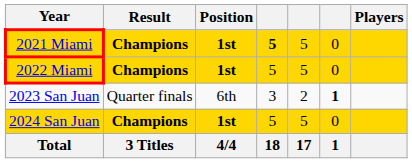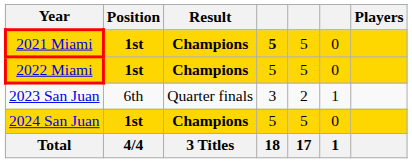 <table class="wikitable" style="text-align: center;">
 <tr>
 <th>Year</th>
+<th>Position</th>
 <th>Result</th>
-<th>Position</th>
 <th width=25px></th>
 <th width=25px></th>
 <th width=25px></th>
 <th>Players</th>
 </tr>
 <tr bgcolor=gold>
 <td style="border: 3px solid red" "text-align:left;"> <a href='#'>2021 Miami</a></td>
+<td><strong>1st</strong></td>
 <td><strong>Champions</strong></td>
-<td><strong>1st</strong></td>
 <td><strong>5</strong></td>
 <td>5</td>
 <td>0</td>
 <td></td>
 </tr>
 <tr bgcolor=gold>
 <td style="border: 3px solid red" "text-align:left;"> <a href='#'>2022 Miami</a></td>
+<td><strong>1st</strong></td>
 <td><strong>Champions</strong></td>
-<td><strong>1st</strong></td>
 <td>5</td>
 <td>5</td>
 <td>0</td>
 <td></td>
 </tr>
 <tr>
 <td style="text-align:left;"> <a href='#'>2023 San Juan</a></td>
+<td>6th</td>
 <td>Quarter finals</td>
-<td>6th</td>
 <td>3</td>
 <td>2</td>
-<td><strong>1</strong></td>
+<td>1</td>
 <td></td>
 </tr>
 <tr bgcolor=gold>
 <td style="text-align:left;"> <a href='#'>2024 San Juan</a></td>
+<td><strong>1st</strong></td>
 <td><strong>Champions</strong></td>
-<td><strong>1st</strong></td>
 <td>5</td>
 <td>5</td>
 <td>0</td>
 <td></td>
 </tr>
 <tr>
 <th>Total</th>
+<th>4/4</th>
 <th>3 Titles</th>
-<th>4/4</th>
 <th>18</th>
 <th>17</th>
 <th>1</th>
 <th></th>
 </tr>
 </table>
